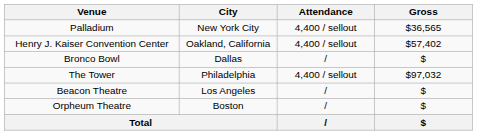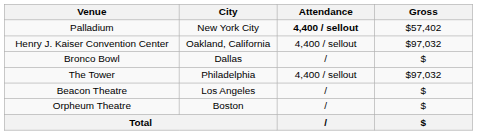 <table class="wikitable" style="text-align:center;">
 <tr>
 <th style="width:275px;">Venue</th>
 <th style="width:150px;">City</th>
 <th style="width:150px;">Attendance</th>
 <th style="width:150px;">Gross</th>
 </tr>
 <tr>
 <td>Palladium</td>
 <td>New York City</td>
-<td>4,400 / sellout</td>
-<td>$36,565</td>
+<td><strong>4,400 / sellout</strong></td>
+<td>$57,402</td>
 </tr>
 <tr>
 <td>Henry J. Kaiser Convention Center</td>
 <td>Oakland, California</td>
 <td>4,400 / sellout</td>
-<td>$57,402</td>
+<td>$97,032</td>
 </tr>
 <tr>
 <td>Bronco Bowl</td>
 <td>Dallas</td>
 <td>/</td>
 <td>$</td>
 </tr>
 <tr>
 <td>The Tower</td>
 <td>Philadelphia</td>
 <td>4,400 / sellout</td>
 <td>$97,032</td>
 </tr>
 <tr>
 <td>Beacon Theatre</td>
 <td>Los Angeles</td>
 <td>/</td>
 <td>$</td>
 </tr>
 <tr>
 <td>Orpheum Theatre</td>
 <td>Boston</td>
 <td>/</td>
 <td>$</td>
 </tr>
 <tr>
 <th colspan="2">Total</th>
 <th>/</th>
 <th>$</th>
 </tr>
 </table>
